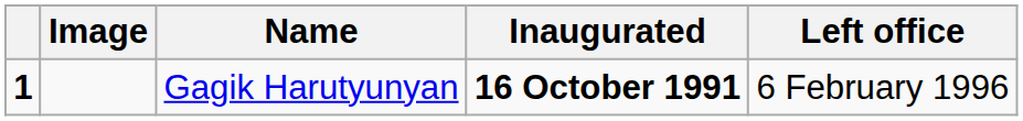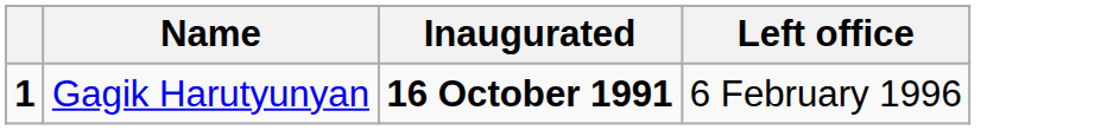 <table class="wikitable">
 <tr>
 <th></th>
-<th>Image</th>
 <th>Name</th>
 <th>Inaugurated</th>
 <th>Left office</th>
 </tr>
 <tr>
 <td><strong>1</strong></td>
-<td></td>
 <td><a href='#'>Gagik Harutyunyan</a></td>
 <td><strong>16 October 1991</strong></td>
 <td>6 February 1996</td>
 </tr>
 </table>
